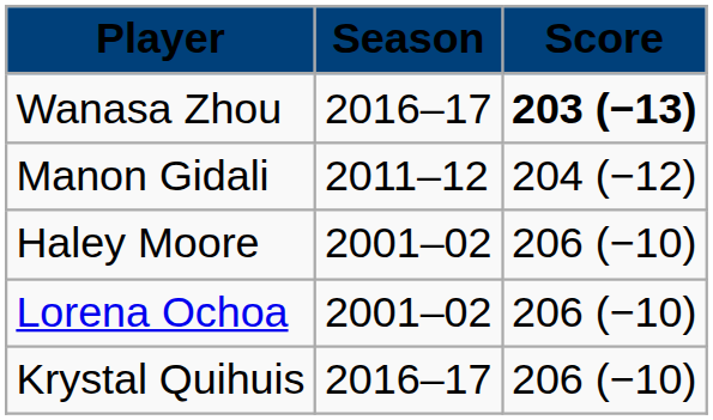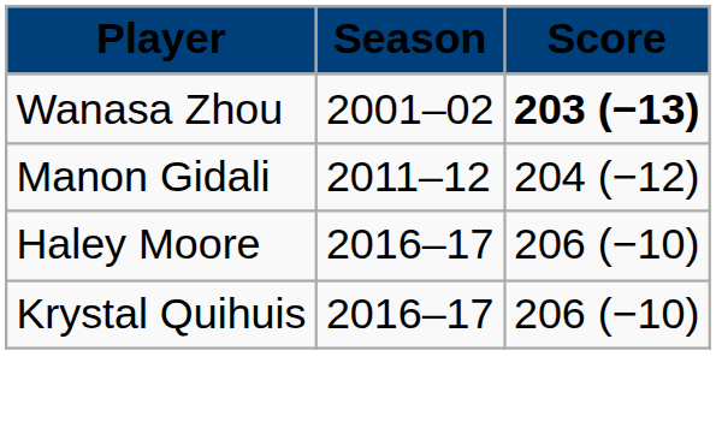 <table class="wikitable">
 <tr>
 <th style="background:#00407a;"><span>Player</span></th>
 <th style="background:#00407a;"><span>Season</span></th>
 <th style="background:#00407a;"><span>Score</span></th>
 </tr>
 <tr>
 <td>Wanasa Zhou</td>
-<td>2016–17</td>
+<td>2001–02</td>
 <td><strong>203 (−13)</strong></td>
 </tr>
 <tr>
 <td>Manon Gidali</td>
 <td>2011–12</td>
 <td>204 (−12)</td>
 </tr>
 <tr>
 <td>Haley Moore</td>
-<td>2001–02</td>
-<td>206 (−10)</td>
-</tr>
-<tr>
-<td><a href='#'>Lorena Ochoa</a></td>
-<td>2001–02</td>
+<td>2016–17</td>
 <td>206 (−10)</td>
 </tr>
 <tr>
 <td>Krystal Quihuis</td>
 <td>2016–17</td>
 <td>206 (−10)</td>
 </tr>
 </table>
